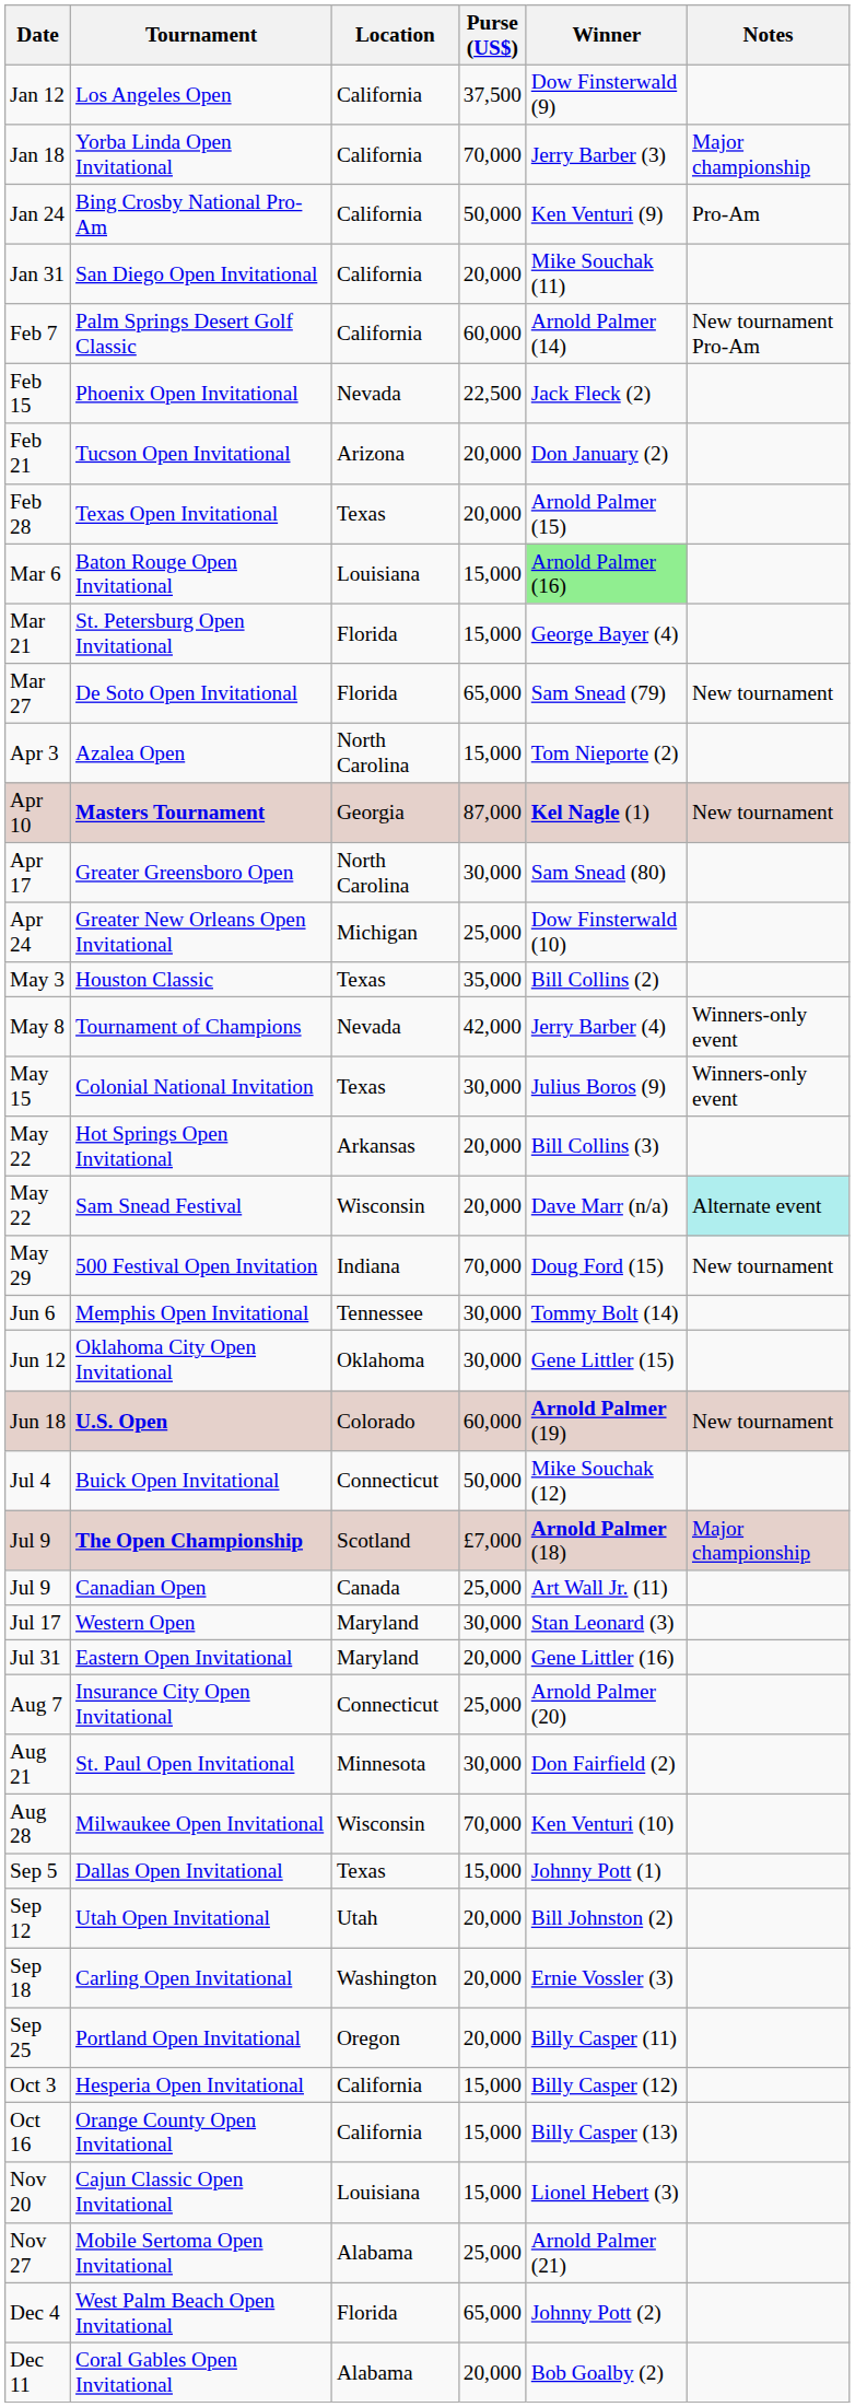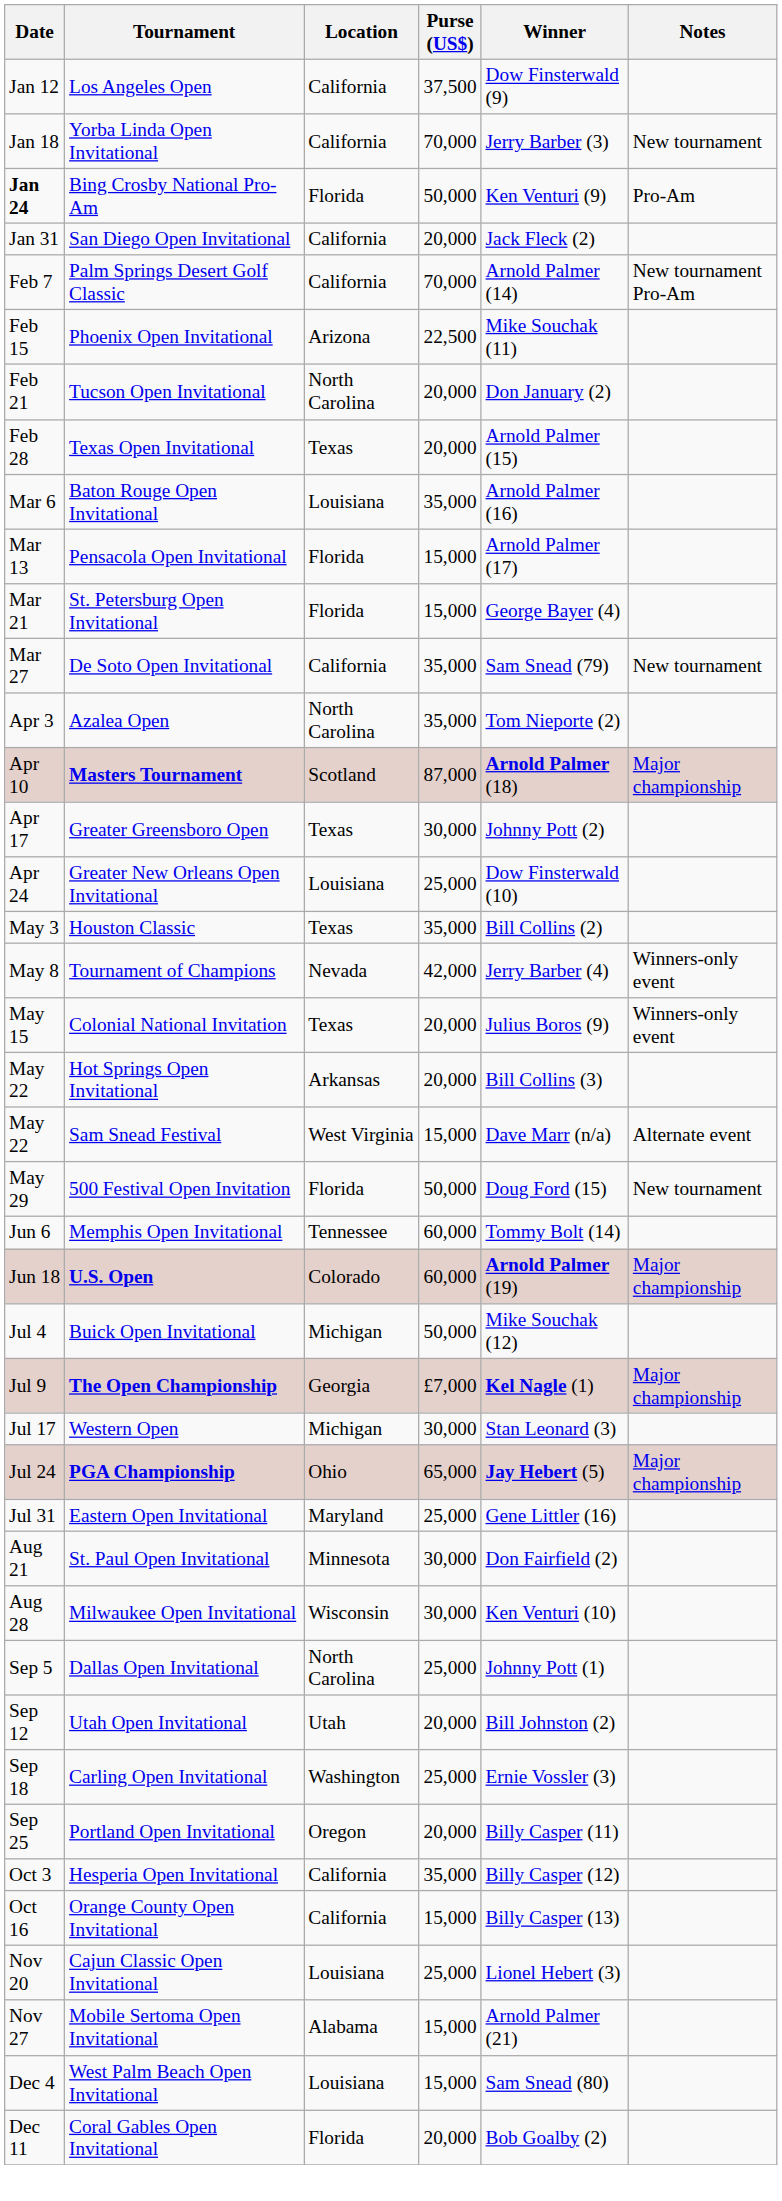 <table class="wikitable" style="font-size:95%">
 <tr>
 <th>Date</th>
 <th>Tournament</th>
 <th>Location</th>
 <th>Purse<br>(<a href='#'>US$</a>)</th>
 <th>Winner</th>
 <th>Notes</th>
 </tr>
 <tr>
 <td>Jan 12</td>
 <td><a href='#'>Los Angeles Open</a></td>
 <td>California</td>
 <td align=right>37,500</td>
 <td> <a href='#'>Dow Finsterwald</a> (9)</td>
 <td></td>
 </tr>
 <tr>
 <td>Jan 18</td>
 <td><a href='#'>Yorba Linda Open Invitational</a></td>
 <td>California</td>
 <td align=right>70,000</td>
 <td> <a href='#'>Jerry Barber</a> (3)</td>
-<td><a href='#'>Major championship</a></td>
+<td>New tournament</td>
 </tr>
 <tr>
-<td>Jan 24</td>
+<td><strong>Jan 24</strong></td>
 <td><a href='#'>Bing Crosby National Pro-Am</a></td>
-<td>California</td>
+<td>Florida</td>
 <td align=right>50,000</td>
 <td> <a href='#'>Ken Venturi</a> (9)</td>
 <td>Pro-Am</td>
 </tr>
 <tr>
 <td>Jan 31</td>
 <td><a href='#'>San Diego Open Invitational</a></td>
 <td>California</td>
 <td align=right>20,000</td>
-<td> <a href='#'>Mike Souchak</a> (11)</td>
+<td> <a href='#'>Jack Fleck</a> (2)</td>
 <td></td>
 </tr>
 <tr>
 <td>Feb 7</td>
 <td><a href='#'>Palm Springs Desert Golf Classic</a></td>
 <td>California</td>
-<td align=right>60,000</td>
+<td align=right>70,000</td>
 <td> <a href='#'>Arnold Palmer</a> (14)</td>
 <td>New tournament<br>Pro-Am</td>
 </tr>
 <tr>
 <td>Feb 15</td>
 <td><a href='#'>Phoenix Open Invitational</a></td>
-<td>Nevada</td>
+<td>Arizona</td>
 <td align=right>22,500</td>
-<td> <a href='#'>Jack Fleck</a> (2)</td>
+<td> <a href='#'>Mike Souchak</a> (11)</td>
 <td></td>
 </tr>
 <tr>
 <td>Feb 21</td>
 <td><a href='#'>Tucson Open Invitational</a></td>
-<td>Arizona</td>
+<td>North Carolina</td>
 <td align=right>20,000</td>
 <td> <a href='#'>Don January</a> (2)</td>
 <td></td>
 </tr>
 <tr>
 <td>Feb 28</td>
 <td><a href='#'>Texas Open Invitational</a></td>
 <td>Texas</td>
 <td align=right>20,000</td>
 <td> <a href='#'>Arnold Palmer</a> (15)</td>
 <td></td>
 </tr>
 <tr>
 <td>Mar 6</td>
 <td><a href='#'>Baton Rouge Open Invitational</a></td>
 <td>Louisiana</td>
+<td align=right>35,000</td>
+<td> <a href='#'>Arnold Palmer</a> (16)</td>
+<td></td>
+</tr>
+<tr>
+<td>Mar 13</td>
+<td><a href='#'>Pensacola Open Invitational</a></td>
+<td>Florida</td>
 <td align=right>15,000</td>
-<td style="background: lightgreen;"> <a href='#'>Arnold Palmer</a> (16)</td>
+<td> <a href='#'>Arnold Palmer</a> (17)</td>
 <td></td>
 </tr>
 <tr>
 <td>Mar 21</td>
 <td><a href='#'>St. Petersburg Open Invitational</a></td>
 <td>Florida</td>
 <td align=right>15,000</td>
 <td> <a href='#'>George Bayer</a> (4)</td>
 <td></td>
 </tr>
 <tr>
 <td>Mar 27</td>
 <td><a href='#'>De Soto Open Invitational</a></td>
-<td>Florida</td>
-<td align=right>65,000</td>
+<td>California</td>
+<td align=right>35,000</td>
 <td> <a href='#'>Sam Snead</a> (79)</td>
 <td>New tournament</td>
 </tr>
 <tr>
 <td>Apr 3</td>
 <td><a href='#'>Azalea Open</a></td>
 <td>North Carolina</td>
-<td align=right>15,000</td>
+<td align=right>35,000</td>
 <td> <a href='#'>Tom Nieporte</a> (2)</td>
 <td></td>
 </tr>
 <tr style="background:#e5d1cb;">
 <td>Apr 10</td>
 <td><strong><a href='#'>Masters Tournament</a></strong></td>
-<td>Georgia</td>
+<td>Scotland</td>
 <td align=right>87,000</td>
-<td> <strong><a href='#'>Kel Nagle</a></strong> (1)</td>
-<td>New tournament</td>
+<td> <strong><a href='#'>Arnold Palmer</a></strong> (18)</td>
+<td><a href='#'>Major championship</a></td>
 </tr>
 <tr>
 <td>Apr 17</td>
 <td><a href='#'>Greater Greensboro Open</a></td>
-<td>North Carolina</td>
+<td>Texas</td>
 <td align=right>30,000</td>
-<td> <a href='#'>Sam Snead</a> (80)</td>
+<td> <a href='#'>Johnny Pott</a> (2)</td>
 <td></td>
 </tr>
 <tr>
 <td>Apr 24</td>
 <td><a href='#'>Greater New Orleans Open Invitational</a></td>
-<td>Michigan</td>
+<td>Louisiana</td>
 <td align=right>25,000</td>
 <td> <a href='#'>Dow Finsterwald</a> (10)</td>
 <td></td>
 </tr>
 <tr>
 <td>May 3</td>
 <td><a href='#'>Houston Classic</a></td>
 <td>Texas</td>
 <td align=right>35,000</td>
 <td> <a href='#'>Bill Collins</a> (2)</td>
 <td></td>
 </tr>
 <tr>
 <td>May 8</td>
 <td><a href='#'>Tournament of Champions</a></td>
 <td>Nevada</td>
 <td align=right>42,000</td>
 <td> <a href='#'>Jerry Barber</a> (4)</td>
 <td>Winners-only event</td>
 </tr>
 <tr>
 <td>May 15</td>
 <td><a href='#'>Colonial National Invitation</a></td>
 <td>Texas</td>
-<td align=right>30,000</td>
+<td align=right>20,000</td>
 <td> <a href='#'>Julius Boros</a> (9)</td>
 <td>Winners-only event</td>
 </tr>
 <tr>
 <td>May 22</td>
 <td><a href='#'>Hot Springs Open Invitational</a></td>
 <td>Arkansas</td>
 <td align=right>20,000</td>
 <td> <a href='#'>Bill Collins</a> (3)</td>
 <td></td>
 </tr>
 <tr>
 <td>May 22</td>
 <td><a href='#'>Sam Snead Festival</a></td>
-<td>Wisconsin</td>
-<td align=right>20,000</td>
+<td>West Virginia</td>
+<td align=right>15,000</td>
 <td> <a href='#'>Dave Marr</a> (n/a)</td>
-<td style="background: paleturquoise;">Alternate event</td>
+<td>Alternate event</td>
 </tr>
 <tr>
 <td>May 29</td>
 <td><a href='#'>500 Festival Open Invitation</a></td>
-<td>Indiana</td>
-<td align=right>70,000</td>
+<td>Florida</td>
+<td align=right>50,000</td>
 <td> <a href='#'>Doug Ford</a> (15)</td>
 <td>New tournament</td>
 </tr>
 <tr>
 <td>Jun 6</td>
 <td><a href='#'>Memphis Open Invitational</a></td>
 <td>Tennessee</td>
-<td align=right>30,000</td>
+<td align=right>60,000</td>
 <td> <a href='#'>Tommy Bolt</a> (14)</td>
-<td></td>
-</tr>
-<tr>
-<td>Jun 12</td>
-<td><a href='#'>Oklahoma City Open Invitational</a></td>
-<td>Oklahoma</td>
-<td align=right>30,000</td>
-<td> <a href='#'>Gene Littler</a> (15)</td>
 <td></td>
 </tr>
 <tr style="background:#e5d1cb;">
 <td>Jun 18</td>
 <td><strong><a href='#'>U.S. Open</a></strong></td>
 <td>Colorado</td>
 <td align=right>60,000</td>
 <td> <strong><a href='#'>Arnold Palmer</a></strong> (19)</td>
-<td>New tournament</td>
+<td><a href='#'>Major championship</a></td>
 </tr>
 <tr>
 <td>Jul 4</td>
 <td><a href='#'>Buick Open Invitational</a></td>
-<td>Connecticut</td>
+<td>Michigan</td>
 <td align=right>50,000</td>
 <td> <a href='#'>Mike Souchak</a> (12)</td>
 <td></td>
 </tr>
 <tr style="background:#e5d1cb;">
 <td>Jul 9</td>
 <td><strong><a href='#'>The Open Championship</a></strong></td>
-<td>Scotland</td>
+<td>Georgia</td>
 <td align=right>£7,000</td>
-<td> <strong><a href='#'>Arnold Palmer</a></strong> (18)</td>
+<td> <strong><a href='#'>Kel Nagle</a></strong> (1)</td>
 <td><a href='#'>Major championship</a></td>
-</tr>
-<tr>
-<td>Jul 9</td>
-<td><a href='#'>Canadian Open</a></td>
-<td>Canada</td>
-<td align=right>25,000</td>
-<td> <a href='#'>Art Wall Jr.</a> (11)</td>
-<td></td>
 </tr>
 <tr>
 <td>Jul 17</td>
 <td><a href='#'>Western Open</a></td>
-<td>Maryland</td>
+<td>Michigan</td>
 <td align=right>30,000</td>
 <td> <a href='#'>Stan Leonard</a> (3)</td>
 <td></td>
+</tr>
+<tr style="background:#e5d1cb;">
+<td>Jul 24</td>
+<td><strong><a href='#'>PGA Championship</a></strong></td>
+<td>Ohio</td>
+<td align=right>65,000</td>
+<td> <strong><a href='#'>Jay Hebert</a></strong> (5)</td>
+<td><a href='#'>Major championship</a></td>
 </tr>
 <tr>
 <td>Jul 31</td>
 <td><a href='#'>Eastern Open Invitational</a></td>
 <td>Maryland</td>
-<td align=right>20,000</td>
+<td align=right>25,000</td>
 <td> <a href='#'>Gene Littler</a> (16)</td>
-<td></td>
-</tr>
-<tr>
-<td>Aug 7</td>
-<td><a href='#'>Insurance City Open Invitational</a></td>
-<td>Connecticut</td>
-<td align=right>25,000</td>
-<td> <a href='#'>Arnold Palmer</a> (20)</td>
 <td></td>
 </tr>
 <tr>
 <td>Aug 21</td>
 <td><a href='#'>St. Paul Open Invitational</a></td>
 <td>Minnesota</td>
 <td align=right>30,000</td>
 <td> <a href='#'>Don Fairfield</a> (2)</td>
 <td></td>
 </tr>
 <tr>
 <td>Aug 28</td>
 <td><a href='#'>Milwaukee Open Invitational</a></td>
 <td>Wisconsin</td>
-<td align=right>70,000</td>
+<td align=right>30,000</td>
 <td> <a href='#'>Ken Venturi</a> (10)</td>
 <td></td>
 </tr>
 <tr>
 <td>Sep 5</td>
 <td><a href='#'>Dallas Open Invitational</a></td>
-<td>Texas</td>
-<td align=right>15,000</td>
+<td>North Carolina</td>
+<td align=right>25,000</td>
 <td> <a href='#'>Johnny Pott</a> (1)</td>
 <td></td>
 </tr>
 <tr>
 <td>Sep 12</td>
 <td><a href='#'>Utah Open Invitational</a></td>
 <td>Utah</td>
 <td align=right>20,000</td>
 <td> <a href='#'>Bill Johnston</a> (2)</td>
 <td></td>
 </tr>
 <tr>
 <td>Sep 18</td>
 <td><a href='#'>Carling Open Invitational</a></td>
 <td>Washington</td>
-<td align=right>20,000</td>
+<td align=right>25,000</td>
 <td> <a href='#'>Ernie Vossler</a> (3)</td>
 <td></td>
 </tr>
 <tr>
 <td>Sep 25</td>
 <td><a href='#'>Portland Open Invitational</a></td>
 <td>Oregon</td>
 <td align=right>20,000</td>
 <td> <a href='#'>Billy Casper</a> (11)</td>
 <td></td>
 </tr>
 <tr>
 <td>Oct 3</td>
 <td><a href='#'>Hesperia Open Invitational</a></td>
 <td>California</td>
-<td align=right>15,000</td>
+<td align=right>35,000</td>
 <td> <a href='#'>Billy Casper</a> (12)</td>
 <td></td>
 </tr>
 <tr>
 <td>Oct 16</td>
 <td><a href='#'>Orange County Open Invitational</a></td>
 <td>California</td>
 <td align=right>15,000</td>
 <td> <a href='#'>Billy Casper</a> (13)</td>
 <td></td>
 </tr>
 <tr>
 <td>Nov 20</td>
 <td><a href='#'>Cajun Classic Open Invitational</a></td>
 <td>Louisiana</td>
-<td align=right>15,000</td>
+<td align=right>25,000</td>
 <td> <a href='#'>Lionel Hebert</a> (3)</td>
 <td></td>
 </tr>
 <tr>
 <td>Nov 27</td>
 <td><a href='#'>Mobile Sertoma Open Invitational</a></td>
 <td>Alabama</td>
-<td align=right>25,000</td>
+<td align=right>15,000</td>
 <td> <a href='#'>Arnold Palmer</a> (21)</td>
 <td></td>
 </tr>
 <tr>
 <td>Dec 4</td>
 <td><a href='#'>West Palm Beach Open Invitational</a></td>
-<td>Florida</td>
-<td align=right>65,000</td>
-<td> <a href='#'>Johnny Pott</a> (2)</td>
+<td>Louisiana</td>
+<td align=right>15,000</td>
+<td> <a href='#'>Sam Snead</a> (80)</td>
 <td></td>
 </tr>
 <tr>
 <td>Dec 11</td>
 <td><a href='#'>Coral Gables Open Invitational</a></td>
-<td>Alabama</td>
+<td>Florida</td>
 <td align=right>20,000</td>
 <td> <a href='#'>Bob Goalby</a> (2)</td>
 <td></td>
 </tr>
 </table>
